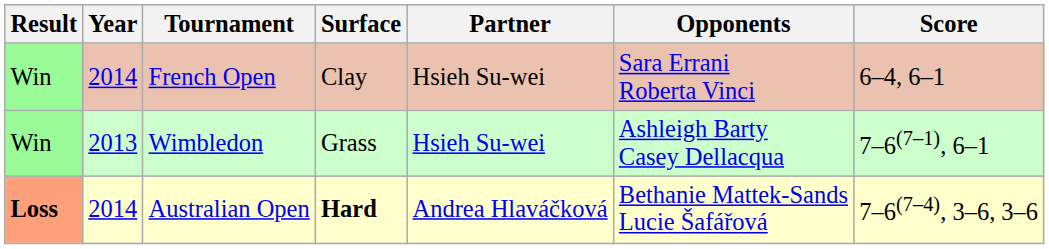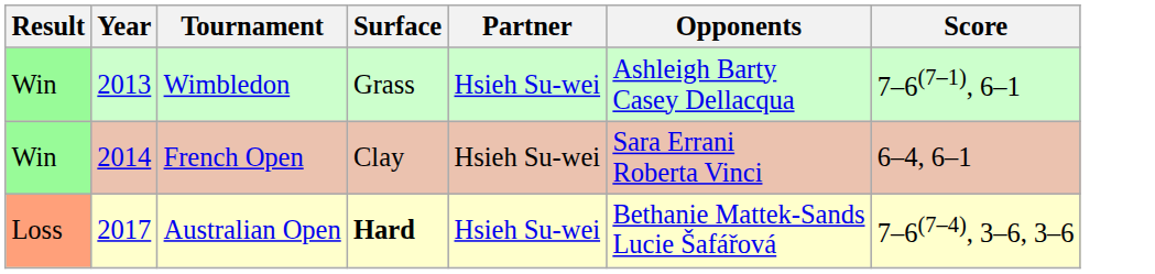 <table class="sortable wikitable">
 <tr>
 <th>Result</th>
 <th>Year</th>
 <th>Tournament</th>
 <th>Surface</th>
 <th>Partner</th>
 <th>Opponents</th>
 <th class="unsortable">Score</th>
 </tr>
+<tr style="background:#cfc;">
+<td style="background:#98fb98;">Win</td>
+<td><a href='#'>2013</a></td>
+<td><a href='#'>Wimbledon</a></td>
+<td>Grass</td>
+<td> <a href='#'>Hsieh Su-wei</a></td>
+<td> <a href='#'>Ashleigh Barty</a> <br>  <a href='#'>Casey Dellacqua</a></td>
+<td>7–6<sup>(7–1)</sup>, 6–1</td>
+</tr>
 <tr style="background:#ebc2af;">
 <td style="background:#98fb98;">Win</td>
 <td><a href='#'>2014</a></td>
 <td><a href='#'>French Open</a></td>
 <td>Clay</td>
 <td> Hsieh Su-wei</td>
 <td> <a href='#'>Sara Errani</a> <br>  <a href='#'>Roberta Vinci</a></td>
 <td>6–4, 6–1</td>
 </tr>
-<tr style="background:#cfc;">
-<td style="background:#98fb98;">Win</td>
-<td><a href='#'>2013</a></td>
-<td><a href='#'>Wimbledon</a></td>
-<td>Grass</td>
-<td> <a href='#'>Hsieh Su-wei</a></td>
-<td> <a href='#'>Ashleigh Barty</a> <br>  <a href='#'>Casey Dellacqua</a></td>
-<td>7–6<sup>(7–1)</sup>, 6–1</td>
-</tr>
 <tr style="background:#ffc;">
-<td style="background:#ffa07a;"><strong>Loss</strong></td>
-<td><a href='#'>2014</a></td>
+<td style="background:#ffa07a;">Loss</td>
+<td><a href='#'>2017</a></td>
 <td><a href='#'>Australian Open</a></td>
 <td><strong>Hard</strong></td>
-<td> <a href='#'>Andrea Hlaváčková</a></td>
+<td> <a href='#'>Hsieh Su-wei</a></td>
 <td> <a href='#'>Bethanie Mattek-Sands</a> <br>  <a href='#'>Lucie Šafářová</a></td>
 <td>7–6<sup>(7–4)</sup>, 3–6, 3–6</td>
 </tr>
 </table>
